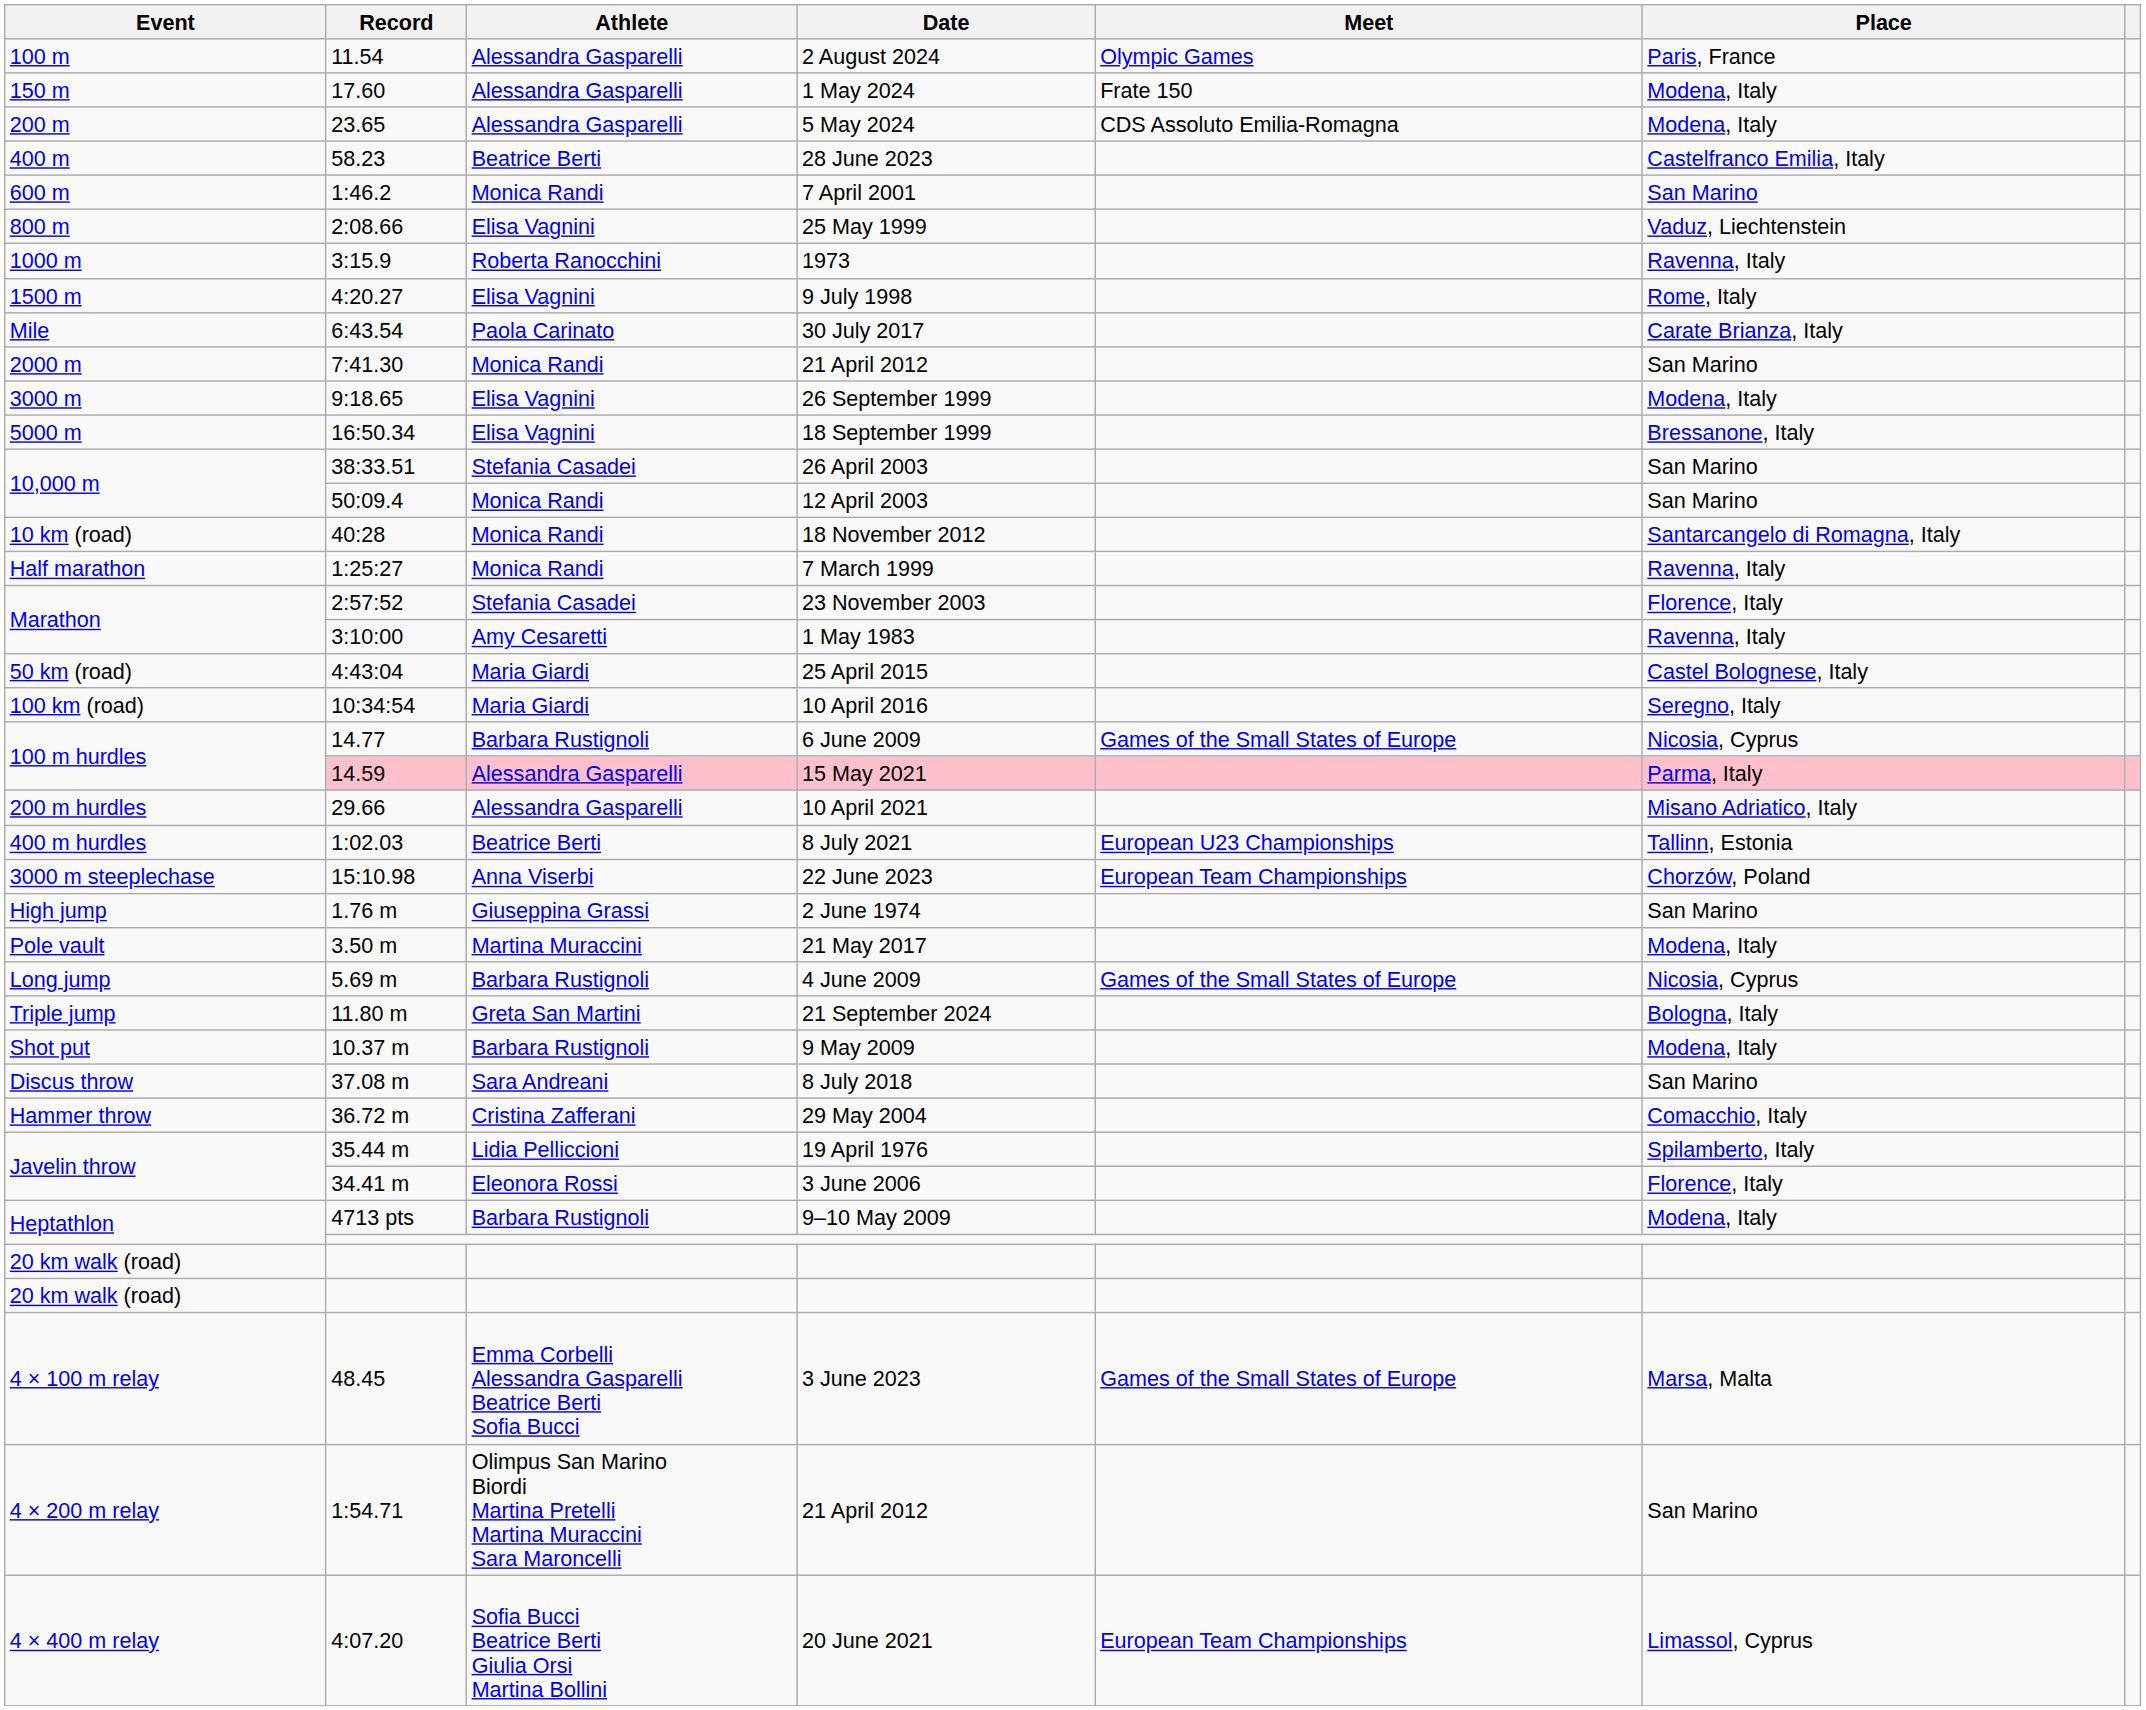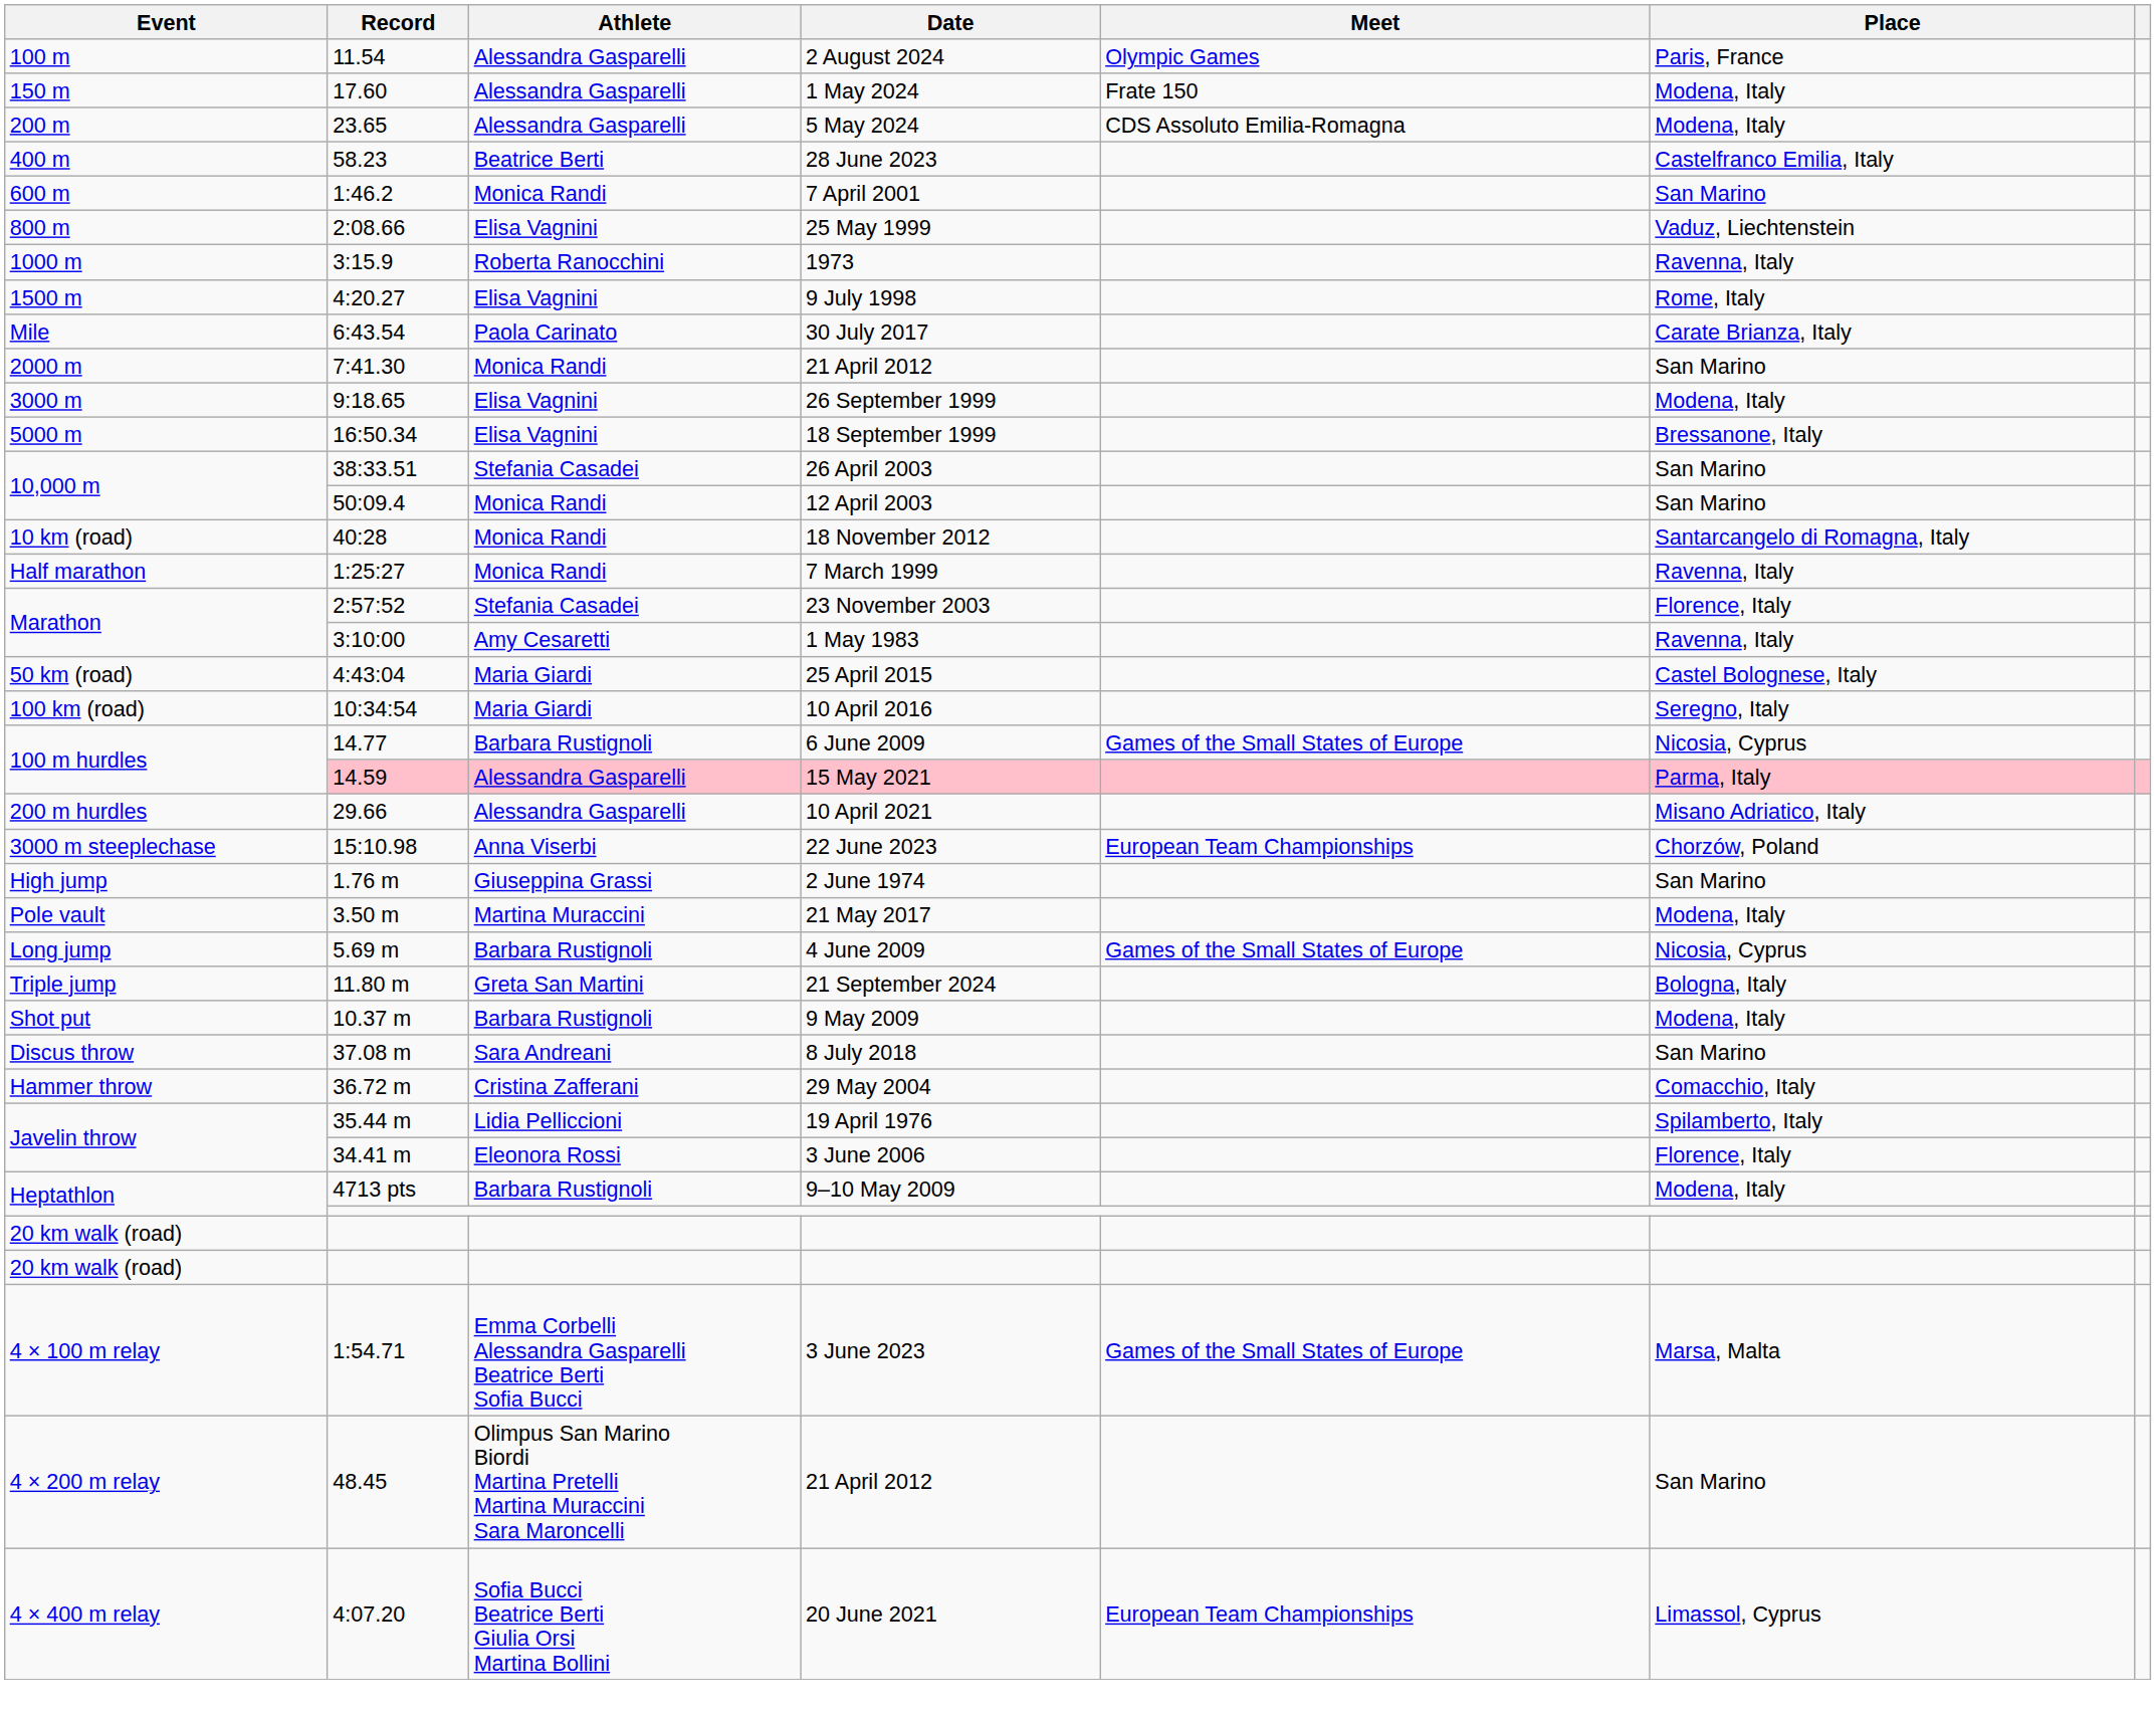 <table class="wikitable" style="font-size:95%; width: 95%;">
 <tr>
 <th>Event</th>
 <th>Record</th>
 <th>Athlete</th>
 <th>Date</th>
 <th>Meet</th>
 <th>Place</th>
 <th></th>
 </tr>
 <tr>
 <td><a href='#'>100 m</a></td>
 <td>11.54 </td>
 <td><a href='#'>Alessandra Gasparelli</a></td>
 <td>2 August 2024</td>
 <td><a href='#'>Olympic Games</a></td>
 <td><a href='#'>Paris</a>, France</td>
 <td></td>
 </tr>
 <tr>
 <td><a href='#'>150 m</a></td>
 <td>17.60 </td>
 <td><a href='#'>Alessandra Gasparelli</a></td>
 <td>1 May 2024</td>
 <td>Frate 150</td>
 <td><a href='#'>Modena</a>, Italy</td>
 <td></td>
 </tr>
 <tr>
 <td><a href='#'>200 m</a></td>
 <td>23.65 </td>
 <td><a href='#'>Alessandra Gasparelli</a></td>
 <td>5 May 2024</td>
 <td>CDS Assoluto Emilia-Romagna</td>
 <td><a href='#'>Modena</a>, Italy</td>
 <td></td>
 </tr>
 <tr>
 <td><a href='#'>400 m</a></td>
 <td>58.23</td>
 <td><a href='#'>Beatrice Berti</a></td>
 <td>28 June 2023</td>
 <td></td>
 <td><a href='#'>Castelfranco Emilia</a>, Italy</td>
 <td></td>
 </tr>
 <tr>
 <td><a href='#'>600 m</a></td>
 <td>1:46.2 </td>
 <td><a href='#'>Monica Randi</a></td>
 <td>7 April 2001</td>
 <td></td>
 <td><a href='#'>San Marino</a></td>
 <td></td>
 </tr>
 <tr>
 <td><a href='#'>800 m</a></td>
 <td>2:08.66</td>
 <td><a href='#'>Elisa Vagnini</a></td>
 <td>25 May 1999</td>
 <td></td>
 <td><a href='#'>Vaduz</a>, Liechtenstein</td>
 <td></td>
 </tr>
 <tr>
 <td><a href='#'>1000 m</a></td>
 <td>3:15.9 </td>
 <td><a href='#'>Roberta Ranocchini</a></td>
 <td>1973</td>
 <td></td>
 <td><a href='#'>Ravenna</a>, Italy</td>
 <td></td>
 </tr>
 <tr>
 <td><a href='#'>1500 m</a></td>
 <td>4:20.27</td>
 <td><a href='#'>Elisa Vagnini</a></td>
 <td>9 July 1998</td>
 <td></td>
 <td><a href='#'>Rome</a>, Italy</td>
 <td></td>
 </tr>
 <tr>
 <td><a href='#'>Mile</a></td>
 <td>6:43.54</td>
 <td><a href='#'>Paola Carinato</a></td>
 <td>30 July 2017</td>
 <td></td>
 <td><a href='#'>Carate Brianza</a>, Italy</td>
 <td></td>
 </tr>
 <tr>
 <td><a href='#'>2000 m</a></td>
 <td>7:41.30</td>
 <td><a href='#'>Monica Randi</a></td>
 <td>21 April 2012</td>
 <td></td>
 <td>San Marino</td>
 <td></td>
 </tr>
 <tr>
 <td><a href='#'>3000 m</a></td>
 <td>9:18.65</td>
 <td><a href='#'>Elisa Vagnini</a></td>
 <td>26 September 1999</td>
 <td></td>
 <td><a href='#'>Modena</a>, Italy</td>
 <td></td>
 </tr>
 <tr>
 <td><a href='#'>5000 m</a></td>
 <td>16:50.34</td>
 <td><a href='#'>Elisa Vagnini</a></td>
 <td>18 September 1999</td>
 <td></td>
 <td><a href='#'>Bressanone</a>, Italy</td>
 <td></td>
 </tr>
 <tr>
 <td rowspan=2><a href='#'>10,000 m</a></td>
 <td>38:33.51 </td>
 <td><a href='#'>Stefania Casadei</a></td>
 <td>26 April 2003</td>
 <td></td>
 <td>San Marino</td>
 <td></td>
 </tr>
 <tr>
 <td>50:09.4 </td>
 <td><a href='#'>Monica Randi</a></td>
 <td>12 April 2003</td>
 <td></td>
 <td>San Marino</td>
 <td></td>
 </tr>
 <tr>
 <td><a href='#'>10 km</a> (road)</td>
 <td>40:28</td>
 <td><a href='#'>Monica Randi</a></td>
 <td>18 November 2012</td>
 <td></td>
 <td><a href='#'>Santarcangelo di Romagna</a>, Italy</td>
 <td></td>
 </tr>
 <tr>
 <td><a href='#'>Half marathon</a></td>
 <td>1:25:27</td>
 <td><a href='#'>Monica Randi</a></td>
 <td>7 March 1999</td>
 <td></td>
 <td><a href='#'>Ravenna</a>, Italy</td>
 <td></td>
 </tr>
 <tr>
 <td rowspan=2><a href='#'>Marathon</a></td>
 <td>2:57:52</td>
 <td><a href='#'>Stefania Casadei</a></td>
 <td>23 November 2003</td>
 <td></td>
 <td><a href='#'>Florence</a>, Italy</td>
 <td></td>
 </tr>
 <tr>
 <td>3:10:00</td>
 <td><a href='#'>Amy Cesaretti</a></td>
 <td>1 May 1983</td>
 <td></td>
 <td><a href='#'>Ravenna</a>, Italy</td>
 <td></td>
 </tr>
 <tr>
 <td><a href='#'>50 km</a> (road)</td>
 <td>4:43:04</td>
 <td><a href='#'>Maria Giardi</a></td>
 <td>25 April 2015</td>
 <td></td>
 <td><a href='#'>Castel Bolognese</a>, Italy</td>
 <td></td>
 </tr>
 <tr>
 <td><a href='#'>100 km</a> (road)</td>
 <td>10:34:54</td>
 <td><a href='#'>Maria Giardi</a></td>
 <td>10 April 2016</td>
 <td></td>
 <td><a href='#'>Seregno</a>, Italy</td>
 <td></td>
 </tr>
 <tr>
 <td rowspan=2><a href='#'>100 m hurdles</a></td>
 <td>14.77</td>
 <td><a href='#'>Barbara Rustignoli</a></td>
 <td>6 June 2009</td>
 <td><a href='#'>Games of the Small States of Europe</a></td>
 <td><a href='#'>Nicosia</a>, Cyprus</td>
 <td></td>
 </tr>
 <tr bgcolor=pink>
 <td>14.59 </td>
 <td><a href='#'>Alessandra Gasparelli</a></td>
 <td>15 May 2021</td>
 <td></td>
 <td><a href='#'>Parma</a>, Italy</td>
 <td></td>
 </tr>
 <tr>
 <td><a href='#'>200 m hurdles</a></td>
 <td>29.66</td>
 <td><a href='#'>Alessandra Gasparelli</a></td>
 <td>10 April 2021</td>
 <td></td>
 <td><a href='#'>Misano Adriatico</a>, Italy</td>
 <td></td>
 </tr>
 <tr>
-<td><a href='#'>400 m hurdles</a></td>
-<td>1:02.03</td>
-<td><a href='#'>Beatrice Berti</a></td>
-<td>8 July 2021</td>
-<td><a href='#'>European U23 Championships</a></td>
-<td><a href='#'>Tallinn</a>, Estonia</td>
-<td></td>
-</tr>
-<tr>
 <td><a href='#'>3000 m steeplechase</a></td>
 <td>15:10.98</td>
 <td><a href='#'>Anna Viserbi</a></td>
 <td>22 June 2023</td>
 <td><a href='#'>European Team Championships</a></td>
 <td><a href='#'>Chorzów</a>, Poland</td>
 <td></td>
 </tr>
 <tr>
 <td><a href='#'>High jump</a></td>
 <td>1.76 m</td>
 <td><a href='#'>Giuseppina Grassi</a></td>
 <td>2 June 1974</td>
 <td></td>
 <td>San Marino</td>
 <td></td>
 </tr>
 <tr>
 <td><a href='#'>Pole vault</a></td>
 <td>3.50 m</td>
 <td><a href='#'>Martina Muraccini</a></td>
 <td>21 May 2017</td>
 <td></td>
 <td><a href='#'>Modena</a>, Italy</td>
 <td></td>
 </tr>
 <tr>
 <td><a href='#'>Long jump</a></td>
 <td>5.69 m</td>
 <td><a href='#'>Barbara Rustignoli</a></td>
 <td>4 June 2009</td>
 <td><a href='#'>Games of the Small States of Europe</a></td>
 <td><a href='#'>Nicosia</a>, Cyprus</td>
 <td></td>
 </tr>
 <tr>
 <td><a href='#'>Triple jump</a></td>
 <td>11.80 m</td>
 <td><a href='#'>Greta San Martini</a></td>
 <td>21 September 2024</td>
 <td></td>
 <td><a href='#'>Bologna</a>, Italy</td>
 <td></td>
 </tr>
 <tr>
 <td><a href='#'>Shot put</a></td>
 <td>10.37 m</td>
 <td><a href='#'>Barbara Rustignoli</a></td>
 <td>9 May 2009</td>
 <td></td>
 <td><a href='#'>Modena</a>, Italy</td>
 <td></td>
 </tr>
 <tr>
 <td><a href='#'>Discus throw</a></td>
 <td>37.08 m</td>
 <td><a href='#'>Sara Andreani</a></td>
 <td>8 July 2018</td>
 <td></td>
 <td>San Marino</td>
 <td></td>
 </tr>
 <tr>
 <td><a href='#'>Hammer throw</a></td>
 <td>36.72 m</td>
 <td><a href='#'>Cristina Zafferani</a></td>
 <td>29 May 2004</td>
 <td></td>
 <td><a href='#'>Comacchio</a>, Italy</td>
 <td></td>
 </tr>
 <tr>
 <td rowspan=2><a href='#'>Javelin throw</a></td>
 <td>35.44 m </td>
 <td><a href='#'>Lidia Pelliccioni</a></td>
 <td>19 April 1976</td>
 <td></td>
 <td><a href='#'>Spilamberto</a>, Italy</td>
 <td></td>
 </tr>
 <tr>
 <td>34.41 m</td>
 <td><a href='#'>Eleonora Rossi</a></td>
 <td>3 June 2006</td>
 <td></td>
 <td><a href='#'>Florence</a>, Italy</td>
 <td></td>
 </tr>
 <tr>
 <td rowspan=2><a href='#'>Heptathlon</a></td>
 <td>4713 pts</td>
 <td><a href='#'>Barbara Rustignoli</a></td>
 <td>9–10 May 2009</td>
 <td></td>
 <td><a href='#'>Modena</a>, Italy</td>
 <td></td>
 </tr>
 <tr>
 <td colspan=5></td>
 <td></td>
 </tr>
 <tr>
 <td><a href='#'>20 km walk</a> (road)</td>
 <td></td>
 <td></td>
 <td></td>
 <td></td>
 <td></td>
 <td></td>
 </tr>
 <tr>
 <td><a href='#'>20 km walk</a> (road)</td>
 <td></td>
 <td></td>
 <td></td>
 <td></td>
 <td></td>
 <td></td>
 </tr>
 <tr>
 <td><a href='#'>4 × 100 m relay</a></td>
-<td>48.45</td>
+<td>1:54.71</td>
 <td><br><a href='#'>Emma Corbelli</a><br><a href='#'>Alessandra Gasparelli</a><br><a href='#'>Beatrice Berti</a><br><a href='#'>Sofia Bucci</a></td>
 <td>3 June 2023</td>
 <td><a href='#'>Games of the Small States of Europe</a></td>
 <td><a href='#'>Marsa</a>, Malta</td>
 <td></td>
 </tr>
 <tr>
 <td><a href='#'>4 × 200 m relay</a></td>
-<td>1:54.71</td>
+<td>48.45</td>
 <td>Olimpus San Marino<br>Biordi<br><a href='#'>Martina Pretelli</a><br><a href='#'>Martina Muraccini</a><br><a href='#'>Sara Maroncelli</a></td>
 <td>21 April 2012</td>
 <td></td>
 <td>San Marino</td>
 <td></td>
 </tr>
 <tr>
 <td><a href='#'>4 × 400 m relay</a></td>
 <td>4:07.20</td>
 <td><br><a href='#'>Sofia Bucci</a><br><a href='#'>Beatrice Berti</a><br><a href='#'>Giulia Orsi</a><br><a href='#'>Martina Bollini</a></td>
 <td>20 June 2021</td>
 <td><a href='#'>European Team Championships</a></td>
 <td><a href='#'>Limassol</a>, Cyprus</td>
 <td></td>
 </tr>
 </table>
